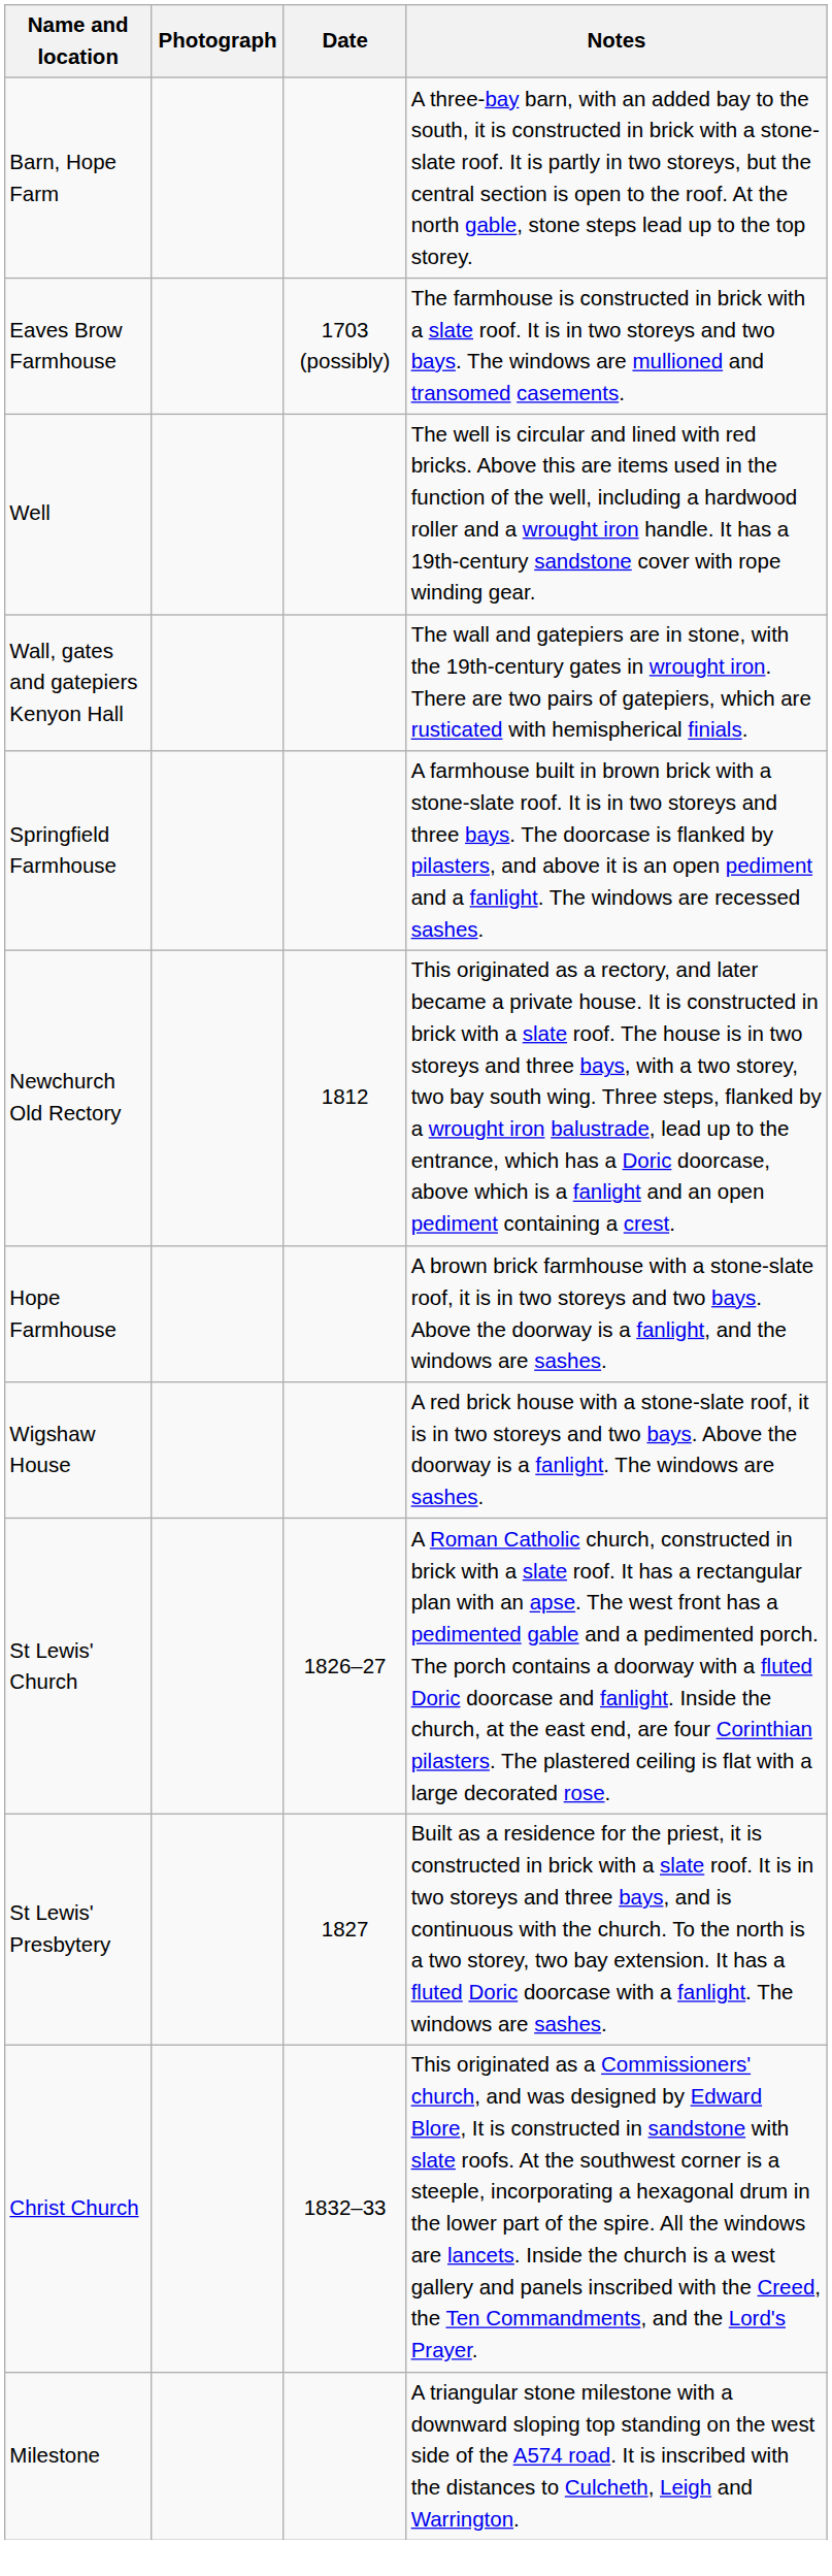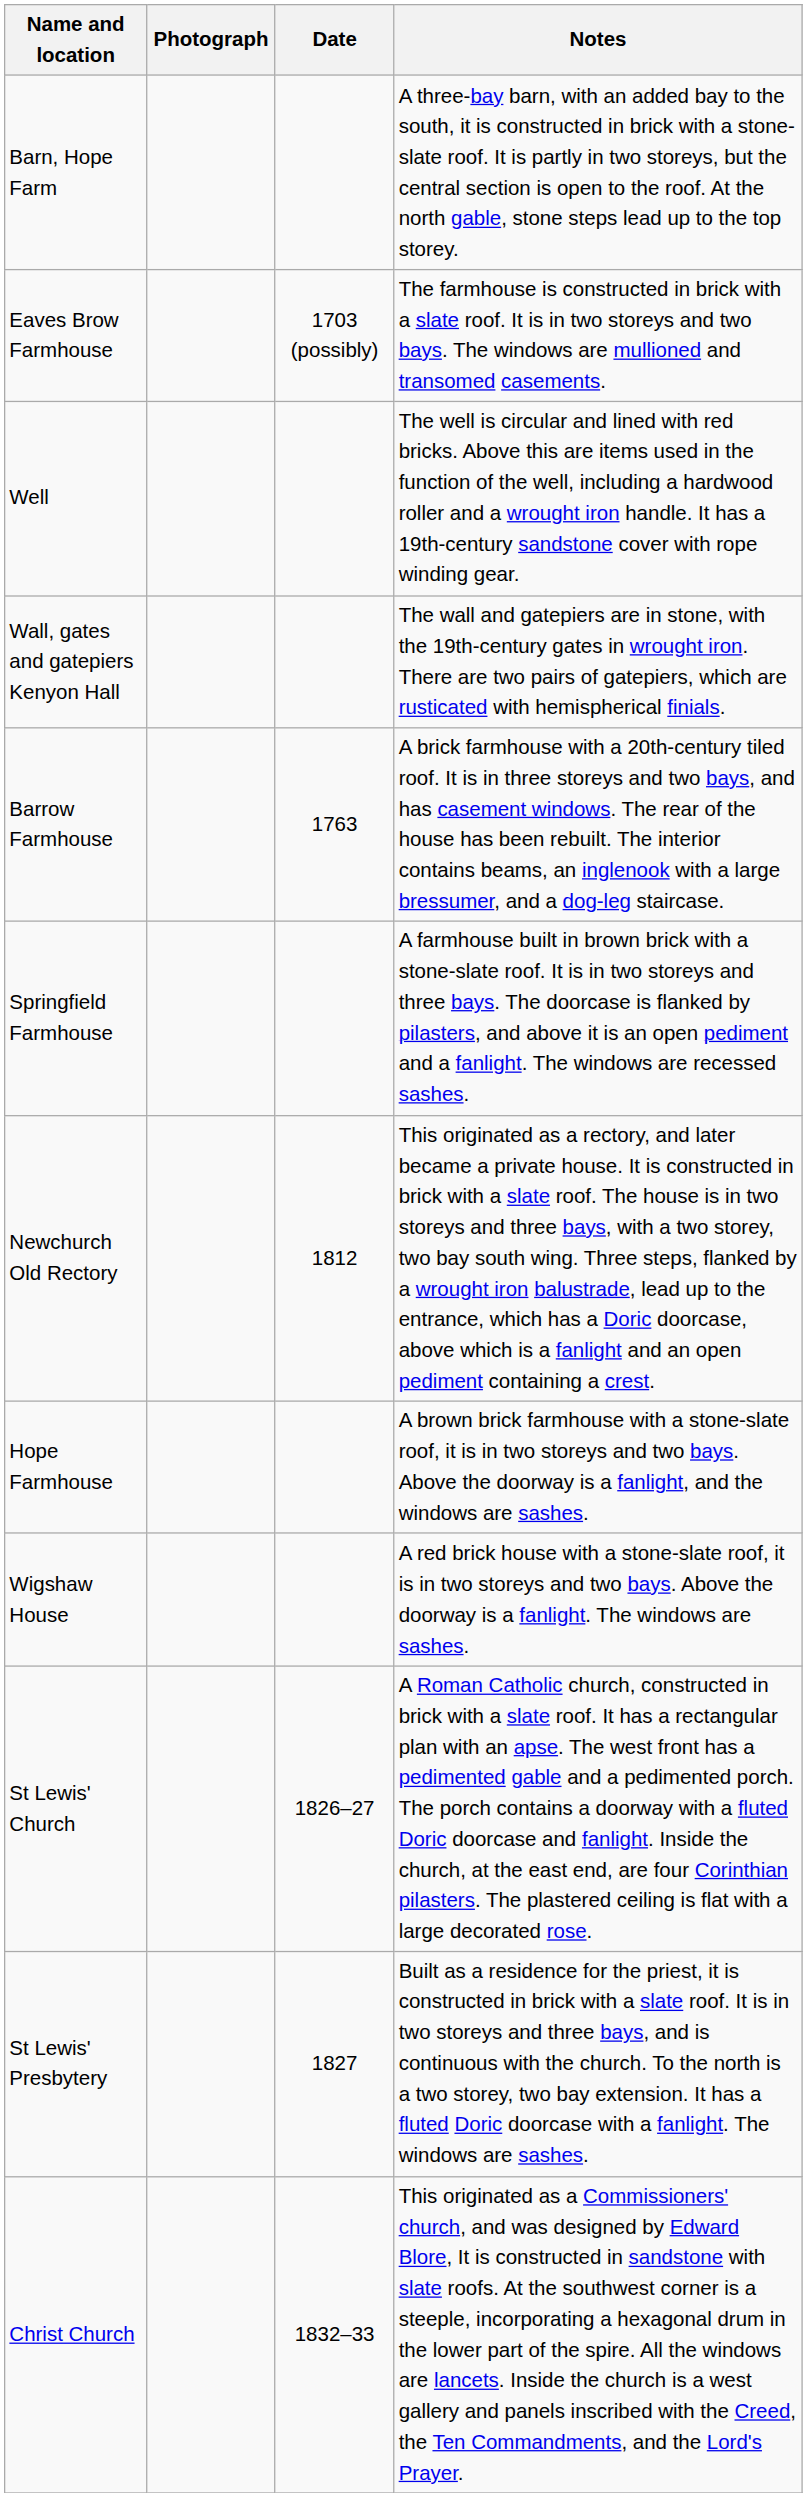 <table class="wikitable sortable plainrowheaders" style="width:100%;border:0px;text-align:left;line-height:150%;">
 <tr>
 <th scope="col"  style="width:150px">Name and location</th>
 <th scope="col"  style="width:100px" class="unsortable">Photograph</th>
 <th scope="col"  style="width:120px">Date</th>
 <th scope="col"  style="width:700px" class="unsortable">Notes</th>
 </tr>
 <tr>
 <td>Barn, Hope Farm<br><small></small></td>
 <td></td>
 <td align="center"></td>
 <td>A three-<a href='#'>bay</a> barn, with an added bay to the south, it is constructed in brick with a stone-slate  roof.  It is partly in two storeys, but the central section is open to the roof.  At the north <a href='#'>gable</a>, stone steps lead up to the top storey.</td>
 </tr>
 <tr>
 <td>Eaves Brow Farmhouse<br><small></small></td>
 <td></td>
 <td align="center">1703 (possibly)</td>
 <td>The farmhouse is constructed in brick with a <a href='#'>slate</a> roof.  It is in two storeys and two <a href='#'>bays</a>.  The windows are <a href='#'>mullioned</a> and <a href='#'>transomed</a> <a href='#'>casements</a>.</td>
 </tr>
 <tr>
 <td>Well<br><small></small></td>
 <td></td>
 <td align="center"></td>
 <td>The well is circular and lined with red bricks.  Above this are items used in the function of the well, including a hardwood roller and a <a href='#'>wrought iron</a> handle.  It has a 19th-century <a href='#'>sandstone</a> cover with rope winding gear.</td>
 </tr>
 <tr>
 <td>Wall, gates and gatepiers<br>Kenyon Hall<br><small></small></td>
 <td></td>
 <td align="center"></td>
 <td>The wall and gatepiers are in stone, with the 19th-century gates in <a href='#'>wrought iron</a>.  There are two pairs of gatepiers, which are <a href='#'>rusticated</a> with hemispherical <a href='#'>finials</a>.</td>
+</tr>
+<tr>
+<td>Barrow Farmhouse<br><small></small></td>
+<td></td>
+<td align="center">1763</td>
+<td>A brick farmhouse with a 20th-century tiled roof.  It is in three storeys and two <a href='#'>bays</a>, and has <a href='#'>casement windows</a>.  The rear of the house has been rebuilt.  The interior contains beams, an <a href='#'>inglenook</a> with a large <a href='#'>bressumer</a>, and a <a href='#'>dog-leg</a> staircase.</td>
 </tr>
 <tr>
 <td>Springfield Farmhouse<br><small></small></td>
 <td></td>
 <td align="center"></td>
 <td>A farmhouse built in brown brick with a stone-slate roof.  It is in two storeys and three <a href='#'>bays</a>.  The doorcase is flanked by <a href='#'>pilasters</a>, and above it is an open <a href='#'>pediment</a> and a <a href='#'>fanlight</a>.  The windows are recessed <a href='#'>sashes</a>.</td>
 </tr>
 <tr>
 <td>Newchurch Old Rectory<br><small></small></td>
 <td></td>
 <td align="center">1812</td>
 <td>This originated as a rectory, and later became a private house.  It is constructed in brick with a <a href='#'>slate</a> roof. The house is in two storeys and three <a href='#'>bays</a>, with a two storey, two bay south wing.  Three steps, flanked by a <a href='#'>wrought iron</a> <a href='#'>balustrade</a>, lead up to the entrance, which has a <a href='#'>Doric</a> doorcase, above which is a <a href='#'>fanlight</a> and an open <a href='#'>pediment</a> containing a <a href='#'>crest</a>.</td>
 </tr>
 <tr>
 <td>Hope Farmhouse<br><small></small></td>
 <td></td>
 <td align="center"></td>
 <td>A brown brick farmhouse with a stone-slate roof, it is in two storeys and two <a href='#'>bays</a>. Above the doorway is a <a href='#'>fanlight</a>, and the windows are <a href='#'>sashes</a>.</td>
 </tr>
 <tr>
 <td>Wigshaw House<br><small></small></td>
 <td></td>
 <td align="center"></td>
 <td>A red brick house with a stone-slate roof, it is in two storeys and two <a href='#'>bays</a>.  Above the doorway is a <a href='#'>fanlight</a>.  The windows are <a href='#'>sashes</a>.</td>
 </tr>
 <tr>
 <td>St Lewis' Church<br><small></small></td>
 <td></td>
 <td align="center">1826–27</td>
 <td>A <a href='#'>Roman Catholic</a> church, constructed in brick with a <a href='#'>slate</a> roof.  It has a rectangular plan with an <a href='#'>apse</a>.  The west front has a <a href='#'>pedimented</a> <a href='#'>gable</a> and a pedimented porch.  The porch contains a doorway with a <a href='#'>fluted</a> <a href='#'>Doric</a> doorcase and <a href='#'>fanlight</a>.  Inside the church, at the east end, are four <a href='#'>Corinthian</a> <a href='#'>pilasters</a>.  The plastered ceiling is flat with a large decorated <a href='#'>rose</a>.</td>
 </tr>
 <tr>
 <td>St Lewis' Presbytery<br><small></small></td>
 <td></td>
 <td align="center">1827</td>
 <td>Built as a residence for the priest, it is constructed in brick with a <a href='#'>slate</a> roof.  It is in two storeys and three <a href='#'>bays</a>, and is continuous with the church.  To the north is a two storey, two bay extension.  It has a <a href='#'>fluted</a> <a href='#'>Doric</a> doorcase with a <a href='#'>fanlight</a>.  The windows are <a href='#'>sashes</a>.</td>
 </tr>
 <tr>
 <td><a href='#'>Christ Church</a><br><small></small></td>
 <td></td>
 <td align="center">1832–33</td>
 <td>This originated as a <a href='#'>Commissioners' church</a>, and was designed by <a href='#'>Edward Blore</a>,  It is constructed in <a href='#'>sandstone</a> with <a href='#'>slate</a> roofs.  At the southwest corner is a steeple, incorporating a hexagonal drum in the lower part of the spire.  All the windows are <a href='#'>lancets</a>.  Inside the church is a west gallery and panels inscribed with the <a href='#'>Creed</a>, the <a href='#'>Ten Commandments</a>, and the <a href='#'>Lord's Prayer</a>.</td>
 </tr>
 <tr>
-<td>Milestone<br><small></small></td>
-<td></td>
-<td align="center"></td>
-<td>A triangular stone milestone with a downward sloping top standing on the west side of the <a href='#'>A574 road</a>.  It is inscribed with the distances to <a href='#'>Culcheth</a>, <a href='#'>Leigh</a> and <a href='#'>Warrington</a>.</td>
-</tr>
-<tr>
 </tr>
 </table>
